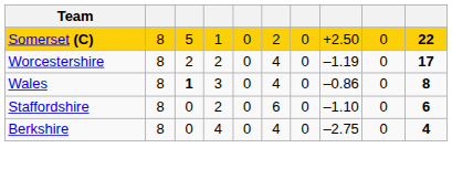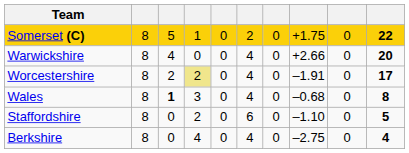 <table class="wikitable" style="text-align:center">
 <tr>
 <th width="150">Team</th>
 <th width="25"></th>
 <th width="25"></th>
 <th width="25"></th>
 <th width="25"></th>
 <th width="25"></th>
 <th width="25"></th>
 <th width="40"></th>
 <th width="40"></th>
 <th width="40"></th>
 </tr>
 <tr style="background:#fbd009">
 <td style="text-align:left"><a href='#'>Somerset</a> <strong>(C)</strong></td>
 <td>8</td>
 <td>5</td>
 <td>1</td>
 <td>0</td>
 <td>2</td>
 <td>0</td>
-<td>+2.50</td>
+<td>+1.75</td>
 <td>0</td>
 <td><strong>22</strong></td>
+</tr>
+<tr>
+<td style="text-align:left"><a href='#'>Warwickshire</a></td>
+<td>8</td>
+<td>4</td>
+<td>0</td>
+<td>0</td>
+<td>4</td>
+<td>0</td>
+<td>+2.66</td>
+<td>0</td>
+<td><strong>20</strong></td>
 </tr>
 <tr>
 <td style="text-align:left"><a href='#'>Worcestershire</a></td>
 <td>8</td>
 <td>2</td>
-<td>2</td>
+<td style="background: khaki;">2</td>
 <td>0</td>
 <td>4</td>
 <td>0</td>
-<td>–1.19</td>
+<td>–1.91</td>
 <td>0</td>
 <td><strong>17</strong></td>
 </tr>
 <tr>
 <td style="text-align:left"><a href='#'>Wales</a></td>
 <td>8</td>
 <td><strong>1</strong></td>
 <td>3</td>
 <td>0</td>
 <td>4</td>
 <td>0</td>
-<td>–0.86</td>
+<td>–0.68</td>
 <td>0</td>
 <td><strong>8</strong></td>
 </tr>
 <tr>
 <td style="text-align:left"><a href='#'>Staffordshire</a></td>
 <td>8</td>
 <td>0</td>
 <td>2</td>
 <td>0</td>
 <td>6</td>
 <td>0</td>
 <td>–1.10</td>
 <td>0</td>
-<td><strong>6</strong></td>
+<td><strong>5</strong></td>
 </tr>
 <tr>
 <td style="text-align:left"><a href='#'>Berkshire</a></td>
 <td>8</td>
 <td>0</td>
 <td>4</td>
 <td>0</td>
 <td>4</td>
 <td>0</td>
 <td>–2.75</td>
 <td>0</td>
 <td><strong>4</strong></td>
 </tr>
 </table>
